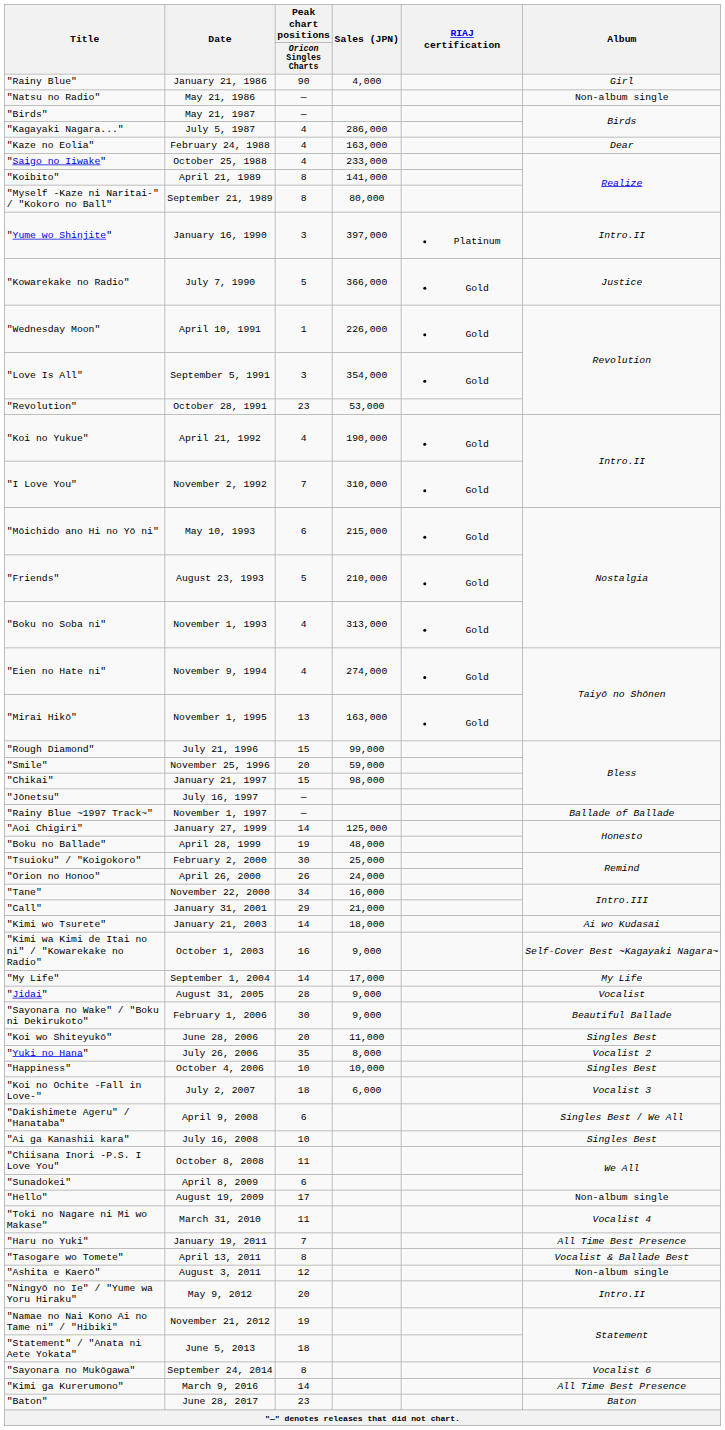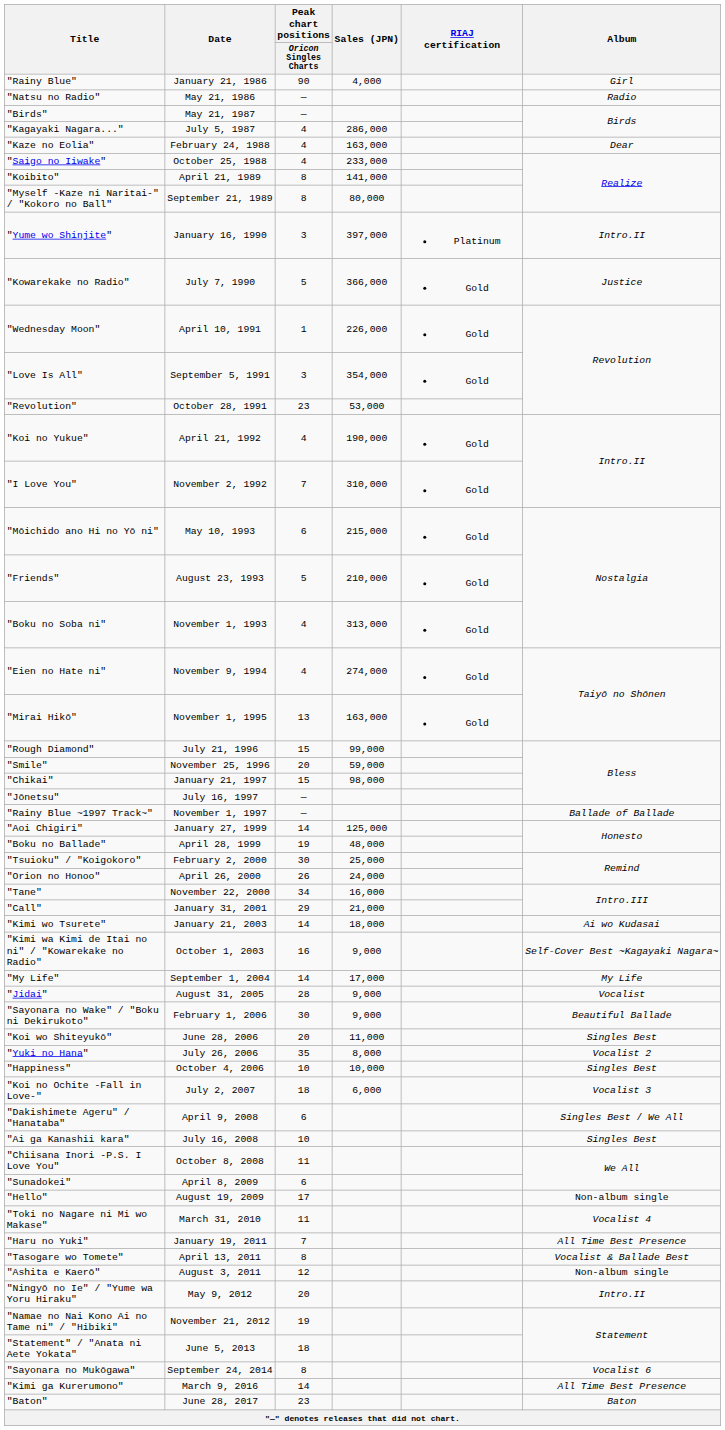 <table class="wikitable plainrowheaders" style="text-align:center;">
 <tr>
 <th scope="col" rowspan="2" style="width:16em;">Title</th>
 <th scope="col" rowspan="2">Date</th>
 <th scope="col" colspan="1">Peak chart positions</th>
 <th scope="col" rowspan="2">Sales (JPN)</th>
 <th scope="col" rowspan="2" style="width:12em;"><a href='#'>RIAJ</a><br>certification</th>
 <th scope="col" rowspan="2">Album</th>
 </tr>
 <tr>
 <th style="width:3em;font-size:85%"><em>Oricon</em> Singles Charts<br></th>
 </tr>
 <tr>
 <td align="left">"Rainy Blue"</td>
 <td>January 21, 1986</td>
 <td>90</td>
 <td>4,000</td>
 <td></td>
 <td><em>Girl</em></td>
 </tr>
 <tr>
 <td align="left">"Natsu no Radio"</td>
 <td>May 21, 1986</td>
 <td>—</td>
 <td></td>
 <td></td>
-<td>Non-album single</td>
+<td><em>Radio</em></td>
 </tr>
 <tr>
 <td align="left">"Birds"</td>
 <td>May 21, 1987</td>
 <td>—</td>
 <td></td>
 <td></td>
 <td rowspan="2"><em>Birds</em></td>
 </tr>
 <tr>
 <td align="left">"Kagayaki Nagara..."</td>
 <td>July 5, 1987</td>
 <td>4</td>
 <td>286,000</td>
 <td></td>
 </tr>
 <tr>
 <td align="left">"Kaze no Eolia"</td>
 <td>February 24, 1988</td>
 <td>4</td>
 <td>163,000</td>
 <td></td>
 <td><em>Dear</em></td>
 </tr>
 <tr>
 <td align="left">"<a href='#'>Saigo no Iiwake</a>"</td>
 <td>October 25, 1988</td>
 <td>4</td>
 <td>233,000</td>
 <td></td>
 <td rowspan="3"><em><a href='#'>Realize</a></em></td>
 </tr>
 <tr>
 <td align="left">"Koibito"</td>
 <td>April 21, 1989</td>
 <td>8</td>
 <td>141,000</td>
 <td></td>
 </tr>
 <tr>
 <td align="left">"Myself -Kaze ni Naritai-" / "Kokoro no Ball"</td>
 <td>September 21, 1989</td>
 <td>8</td>
 <td>80,000</td>
 <td></td>
 </tr>
 <tr>
 <td align="left">"<a href='#'>Yume wo Shinjite</a>"</td>
 <td>January 16, 1990</td>
 <td>3</td>
 <td>397,000</td>
 <td><br><ul><li>Platinum</li></ul></td>
 <td><em>Intro.II</em></td>
 </tr>
 <tr>
 <td align="left">"Kowarekake no Radio"</td>
 <td>July 7, 1990</td>
 <td>5</td>
 <td>366,000</td>
 <td><br><ul><li>Gold</li></ul></td>
 <td><em>Justice</em></td>
 </tr>
 <tr>
 <td align="left">"Wednesday Moon"</td>
 <td>April 10, 1991</td>
 <td>1</td>
 <td>226,000</td>
 <td><br><ul><li>Gold</li></ul></td>
 <td rowspan="3"><em>Revolution</em></td>
 </tr>
 <tr>
 <td align="left">"Love Is All"</td>
 <td>September 5, 1991</td>
 <td>3</td>
 <td>354,000</td>
 <td><br><ul><li>Gold</li></ul></td>
 </tr>
 <tr>
 <td align="left">"Revolution"</td>
 <td>October 28, 1991</td>
 <td>23</td>
 <td>53,000</td>
 <td></td>
 </tr>
 <tr>
 <td align="left">"Koi no Yukue"</td>
 <td>April 21, 1992</td>
 <td>4</td>
 <td>190,000</td>
 <td><br><ul><li>Gold</li></ul></td>
 <td rowspan="2"><em>Intro.II</em></td>
 </tr>
 <tr>
 <td align="left">"I Love You"</td>
 <td>November 2, 1992</td>
 <td>7</td>
 <td>310,000</td>
 <td><br><ul><li>Gold</li></ul></td>
 </tr>
 <tr>
 <td align="left">"Mōichido ano Hi no Yō ni"</td>
 <td>May 10, 1993</td>
 <td>6</td>
 <td>215,000</td>
 <td><br><ul><li>Gold</li></ul></td>
 <td rowspan="3"><em>Nostalgia</em></td>
 </tr>
 <tr>
 <td align="left">"Friends"</td>
 <td>August 23, 1993</td>
 <td>5</td>
 <td>210,000</td>
 <td><br><ul><li>Gold</li></ul></td>
 </tr>
 <tr>
 <td align="left">"Boku no Soba ni"</td>
 <td>November 1, 1993</td>
 <td>4</td>
 <td>313,000</td>
 <td><br><ul><li>Gold</li></ul></td>
 </tr>
 <tr>
 <td align="left">"Eien no Hate ni"</td>
 <td>November 9, 1994</td>
 <td>4</td>
 <td>274,000</td>
 <td><br><ul><li>Gold</li></ul></td>
 <td rowspan="2"><em>Taiyō no Shōnen</em></td>
 </tr>
 <tr>
 <td align="left">"Mirai Hikō"</td>
 <td>November 1, 1995</td>
 <td>13</td>
 <td>163,000</td>
 <td><br><ul><li>Gold</li></ul></td>
 </tr>
 <tr>
 <td align="left">"Rough Diamond"</td>
 <td>July 21, 1996</td>
 <td>15</td>
 <td>99,000</td>
 <td></td>
 <td rowspan="4"><em>Bless</em></td>
 </tr>
 <tr>
 <td align="left">"Smile"</td>
 <td>November 25, 1996</td>
 <td>20</td>
 <td>59,000</td>
 <td></td>
 </tr>
 <tr>
 <td align="left">"Chikai"</td>
 <td>January 21, 1997</td>
 <td>15</td>
 <td>98,000</td>
 <td></td>
 </tr>
 <tr>
 <td align="left">"Jōnetsu"</td>
 <td>July 16, 1997</td>
 <td>—</td>
 <td></td>
 <td></td>
 </tr>
 <tr>
 <td align="left">"Rainy Blue ~1997 Track~"</td>
 <td>November 1, 1997</td>
 <td>—</td>
 <td></td>
 <td></td>
 <td><em>Ballade of Ballade</em></td>
 </tr>
 <tr>
 <td align="left">"Aoi Chigiri"</td>
 <td>January 27, 1999</td>
 <td>14</td>
 <td>125,000</td>
 <td></td>
 <td rowspan="2"><em>Honesto</em></td>
 </tr>
 <tr>
 <td align="left">"Boku no Ballade"</td>
 <td>April 28, 1999</td>
 <td>19</td>
 <td>48,000</td>
 <td></td>
 </tr>
 <tr>
 <td align="left">"Tsuioku" / "Koigokoro"</td>
 <td>February 2, 2000</td>
 <td>30</td>
 <td>25,000</td>
 <td></td>
 <td rowspan="2"><em>Remind</em></td>
 </tr>
 <tr>
 <td align="left">"Orion no Honoo"</td>
 <td>April 26, 2000</td>
 <td>26</td>
 <td>24,000</td>
 <td></td>
 </tr>
 <tr>
 <td align="left">"Tane"</td>
 <td>November 22, 2000</td>
 <td>34</td>
 <td>16,000</td>
 <td></td>
 <td rowspan="2"><em>Intro.III</em></td>
 </tr>
 <tr>
 <td align="left">"Call"</td>
 <td>January 31, 2001</td>
 <td>29</td>
 <td>21,000</td>
 <td></td>
 </tr>
 <tr>
 <td align="left">"Kimi wo Tsurete"</td>
 <td>January 21, 2003</td>
 <td>14</td>
 <td>18,000</td>
 <td></td>
 <td><em>Ai wo Kudasai</em></td>
 </tr>
 <tr>
 <td align="left">"Kimi wa Kimi de Itai no ni" / "Kowarekake no Radio"</td>
 <td>October 1, 2003</td>
 <td>16</td>
 <td>9,000</td>
 <td></td>
 <td><em>Self-Cover Best ~Kagayaki Nagara~</em></td>
 </tr>
 <tr>
 <td align="left">"My Life"</td>
 <td>September 1, 2004</td>
 <td>14</td>
 <td>17,000</td>
 <td></td>
 <td><em>My Life</em></td>
 </tr>
 <tr>
 <td align="left">"<a href='#'>Jidai</a>"</td>
 <td>August 31, 2005</td>
 <td>28</td>
 <td>9,000</td>
 <td></td>
 <td><em>Vocalist</em></td>
 </tr>
 <tr>
 <td align="left">"Sayonara no Wake" / "Boku ni Dekirukoto"</td>
 <td>February 1, 2006</td>
 <td>30</td>
 <td>9,000</td>
 <td></td>
 <td><em>Beautiful Ballade</em></td>
 </tr>
 <tr>
 <td align="left">"Koi wo Shiteyukō"</td>
 <td>June 28, 2006</td>
 <td>20</td>
 <td>11,000</td>
 <td></td>
 <td><em>Singles Best</em></td>
 </tr>
 <tr>
 <td align="left">"<a href='#'>Yuki no Hana</a>"</td>
 <td>July 26, 2006</td>
 <td>35</td>
 <td>8,000</td>
 <td></td>
 <td><em>Vocalist 2</em></td>
 </tr>
 <tr>
 <td align="left">"Happiness"</td>
 <td>October 4, 2006</td>
 <td>10</td>
 <td>10,000</td>
 <td></td>
 <td><em>Singles Best</em></td>
 </tr>
 <tr>
 <td align="left">"Koi no Ochite -Fall in Love-"</td>
 <td>July 2, 2007</td>
 <td>18</td>
 <td>6,000</td>
 <td></td>
 <td><em>Vocalist 3</em></td>
 </tr>
 <tr>
 <td align="left">"Dakishimete Ageru" / "Hanataba"</td>
 <td>April 9, 2008</td>
 <td>6</td>
 <td></td>
 <td></td>
 <td><em>Singles Best</em> / <em>We All</em></td>
 </tr>
 <tr>
 <td align="left">"Ai ga Kanashii kara"</td>
 <td>July 16, 2008</td>
 <td>10</td>
 <td></td>
 <td></td>
 <td><em>Singles Best</em></td>
 </tr>
 <tr>
 <td align="left">"Chiisana Inori -P.S. I Love You"</td>
 <td>October 8, 2008</td>
 <td>11</td>
 <td></td>
 <td></td>
 <td rowspan="2"><em>We All</em></td>
 </tr>
 <tr>
 <td align="left">"Sunadokei"</td>
 <td>April 8, 2009</td>
 <td>6</td>
 <td></td>
 <td></td>
 </tr>
 <tr>
 <td align="left">"Hello"</td>
 <td>August 19, 2009</td>
 <td>17</td>
 <td></td>
 <td></td>
 <td>Non-album single</td>
 </tr>
 <tr>
 <td align="left">"Toki no Nagare ni Mi wo Makase"</td>
 <td>March 31, 2010</td>
 <td>11</td>
 <td></td>
 <td></td>
 <td><em>Vocalist 4</em></td>
 </tr>
 <tr>
 <td align="left">"Haru no Yuki"</td>
 <td>January 19, 2011</td>
 <td>7</td>
 <td></td>
 <td></td>
 <td><em>All Time Best Presence</em></td>
 </tr>
 <tr>
 <td align="left">"Tasogare wo Tomete"</td>
 <td>April 13, 2011</td>
 <td>8</td>
 <td></td>
 <td></td>
 <td><em>Vocalist & Ballade Best</em></td>
 </tr>
 <tr>
 <td align="left">"Ashita e Kaerō"</td>
 <td>August 3, 2011</td>
 <td>12</td>
 <td></td>
 <td></td>
 <td>Non-album single</td>
 </tr>
 <tr>
 <td align="left">"Ningyō no Ie" / "Yume wa Yoru Hiraku"</td>
 <td>May 9, 2012</td>
 <td>20</td>
 <td></td>
 <td></td>
 <td><em>Intro.II</em></td>
 </tr>
 <tr>
 <td align="left">"Namae no Nai Kono Ai no Tame ni" / "Hibiki"</td>
 <td>November 21, 2012</td>
 <td>19</td>
 <td></td>
 <td></td>
 <td rowspan="2"><em>Statement</em></td>
 </tr>
 <tr>
 <td align="left">"Statement" / "Anata ni Aete Yokata"</td>
 <td>June 5, 2013</td>
 <td>18</td>
 <td></td>
 <td></td>
 </tr>
 <tr>
 <td align="left">"Sayonara no Mukōgawa"</td>
 <td>September 24, 2014</td>
 <td>8</td>
 <td></td>
 <td></td>
 <td><em>Vocalist 6</em></td>
 </tr>
 <tr>
 <td align="left">"Kimi ga Kurerumono"</td>
 <td>March 9, 2016</td>
 <td>14</td>
 <td></td>
 <td></td>
 <td><em>All Time Best Presence</em></td>
 </tr>
 <tr>
 <td align="left">"Baton"</td>
 <td>June 28, 2017</td>
 <td>23</td>
 <td></td>
 <td></td>
 <td><em>Baton</em></td>
 </tr>
 <tr>
 <th colspan="6"><small>"—" denotes releases that did not chart.</small></th>
 </tr>
 </table>
